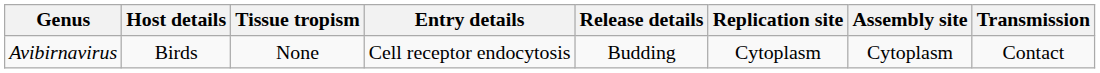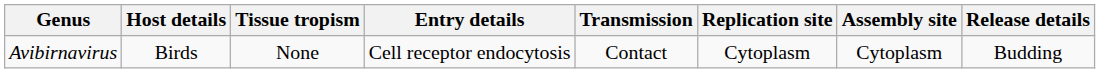 <table class="wikitable sortable" style="text-align:center">
 <tr>
 <th>Genus</th>
 <th>Host details</th>
 <th>Tissue tropism</th>
 <th>Entry details</th>
-<th>Release details</th>
+<th>Transmission</th>
 <th>Replication site</th>
 <th>Assembly site</th>
-<th>Transmission</th>
+<th>Release details</th>
 </tr>
 <tr>
 <td><em>Avibirnavirus</em></td>
 <td>Birds</td>
 <td>None</td>
 <td>Cell receptor endocytosis</td>
-<td>Budding</td>
+<td>Contact</td>
 <td>Cytoplasm</td>
 <td>Cytoplasm</td>
-<td>Contact</td>
+<td>Budding</td>
 </tr>
 </table>
